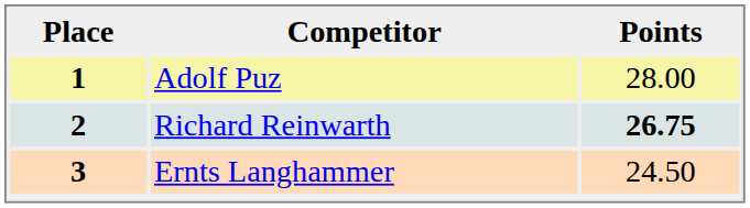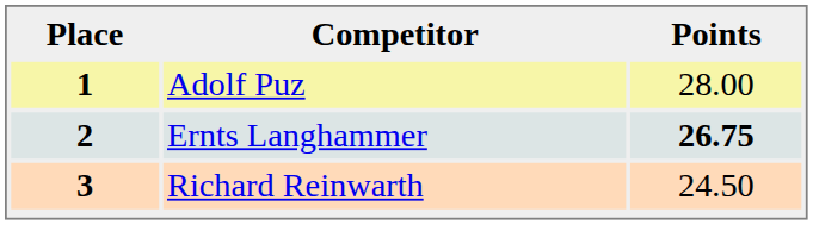 <table style="border-style:solid;border-width:1px;border-color:#808080;background-color:#EFEFEF" cellspacing="2" cellpadding="2" width="380px">
 <tr bgcolor="#EFEFEF">
 <th align=center>Place</th>
 <th align=center>Competitor</th>
 <th align=center>Points</th>
 </tr>
 <tr align="center" valign="top" bgcolor="#F7F6A8">
 <th>1</th>
 <td align="left"> <a href='#'>Adolf Puz</a></td>
 <td align="center">28.00</td>
 </tr>
 <tr align="center" valign="top" bgcolor="#DCE5E5">
 <th>2</th>
-<td align="left"> <a href='#'>Richard Reinwarth</a></td>
+<td align="left"> <a href='#'>Ernts Langhammer</a></td>
 <td align="center"><strong>26.75</strong></td>
 </tr>
 <tr align="center" valign="top" bgcolor="#FFDAB9">
 <th>3</th>
-<td align="left"> <a href='#'>Ernts Langhammer</a></td>
+<td align="left"> <a href='#'>Richard Reinwarth</a></td>
 <td align="center">24.50</td>
 </tr>
 <tr align="center" valign="top" bgcolor="#FFFFFF">
 </tr>
 </table>
